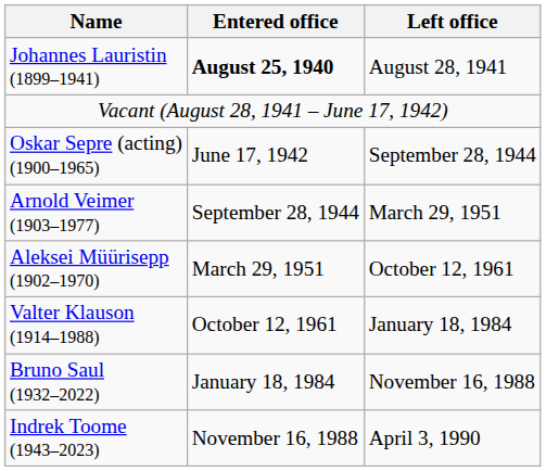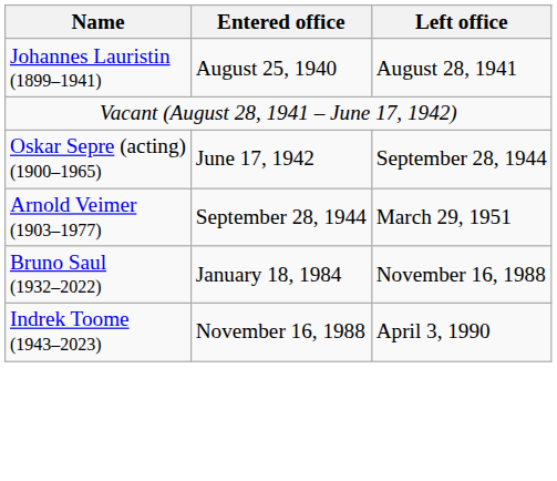 <table class="wikitable">
 <tr>
 <th>Name</th>
 <th>Entered office</th>
 <th>Left office</th>
 </tr>
 <tr>
 <td><a href='#'>Johannes Lauristin</a><br><small>(1899–1941)</small></td>
-<td><strong>August 25, 1940</strong></td>
+<td>August 25, 1940</td>
 <td>August 28, 1941</td>
 </tr>
 <tr>
 <td colspan="3" align=center><em>Vacant (August 28, 1941 – June 17, 1942)</em></td>
 </tr>
 <tr>
 <td><a href='#'>Oskar Sepre</a> (acting)<br><small>(1900–1965)</small></td>
 <td>June 17, 1942</td>
 <td>September 28, 1944</td>
 </tr>
 <tr>
 <td><a href='#'>Arnold Veimer</a><br><small>(1903–1977)</small></td>
 <td>September 28, 1944</td>
 <td>March 29, 1951</td>
 </tr>
 <tr>
-<td><a href='#'>Aleksei Müürisepp</a><br><small>(1902–1970)</small></td>
-<td>March 29, 1951</td>
-<td>October 12, 1961</td>
-</tr>
-<tr>
-<td><a href='#'>Valter Klauson</a><br><small>(1914–1988)</small></td>
-<td>October 12, 1961</td>
-<td>January 18, 1984</td>
-</tr>
-<tr>
 <td><a href='#'>Bruno Saul</a><br><small>(1932–2022)</small></td>
 <td>January 18, 1984</td>
 <td>November 16, 1988</td>
 </tr>
 <tr>
 <td><a href='#'>Indrek Toome</a><br><small>(1943–2023)</small></td>
 <td>November 16, 1988</td>
 <td>April 3, 1990</td>
 </tr>
 </table>
